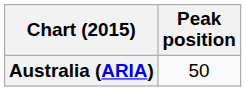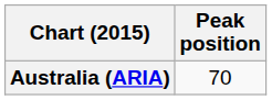 <table class="wikitable plainrowheaders" style="text-align:center">
 <tr>
 <th>Chart (2015)</th>
 <th>Peak<br>position</th>
 </tr>
 <tr>
 <th scope="row">Australia (<a href='#'>ARIA</a>)</th>
-<td>50</td>
+<td>70</td>
 </tr>
 </table>
